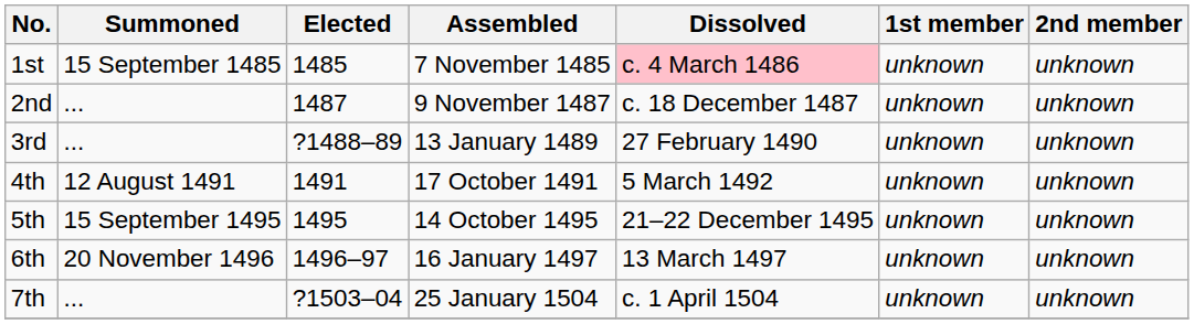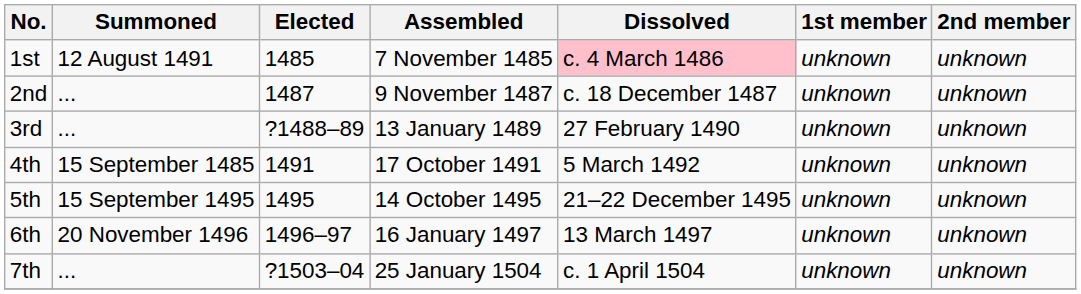 <table class="wikitable">
 <tr>
 <th>No.</th>
 <th>Summoned</th>
 <th>Elected</th>
 <th>Assembled</th>
 <th>Dissolved</th>
 <th>1st member</th>
 <th>2nd member</th>
 </tr>
 <tr>
 <td>1st</td>
-<td>15 September 1485</td>
+<td>12 August 1491</td>
 <td>1485</td>
 <td>7 November 1485</td>
 <td style="background: pink;">c. 4 March 1486</td>
 <td><em>unknown</em></td>
 <td><em>unknown</em></td>
 </tr>
 <tr>
 <td>2nd</td>
 <td>...</td>
 <td>1487</td>
 <td>9 November 1487</td>
 <td>c. 18 December 1487</td>
 <td><em>unknown</em></td>
 <td><em>unknown</em></td>
 </tr>
 <tr>
 <td>3rd</td>
 <td>...</td>
 <td>?1488–89</td>
 <td>13 January 1489</td>
 <td>27 February 1490</td>
 <td><em>unknown</em></td>
 <td><em>unknown</em></td>
 </tr>
 <tr>
 <td>4th</td>
-<td>12 August 1491</td>
+<td>15 September 1485</td>
 <td>1491</td>
 <td>17 October 1491</td>
 <td>5 March 1492</td>
 <td><em>unknown</em></td>
 <td><em>unknown</em></td>
 </tr>
 <tr>
 <td>5th</td>
 <td>15 September 1495</td>
 <td>1495</td>
 <td>14 October 1495</td>
 <td>21–22 December 1495</td>
 <td><em>unknown</em></td>
 <td><em>unknown</em></td>
 </tr>
 <tr>
 <td>6th</td>
 <td>20 November 1496</td>
 <td>1496–97</td>
 <td>16 January 1497</td>
 <td>13 March 1497</td>
 <td><em>unknown</em></td>
 <td><em>unknown</em></td>
 </tr>
 <tr>
 <td>7th</td>
 <td>...</td>
 <td>?1503–04</td>
 <td>25 January 1504</td>
 <td>c. 1 April 1504</td>
 <td><em>unknown</em></td>
 <td><em>unknown</em></td>
 </tr>
 <tr>
 </tr>
 </table>
